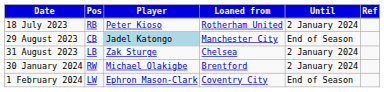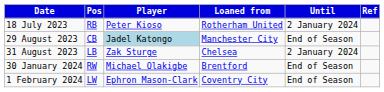 <table class="wikitable plainrowheaders sortable">
 <tr>
 <th style="color:#ffffff; background:#0000dd;">Date</th>
 <th style="color:#ffffff; background:#0000dd;">Pos</th>
 <th style="color:#ffffff; background:#0000dd;">Player</th>
 <th style="color:#ffffff; background:#0000dd;">Loaned from</th>
 <th style="color:#ffffff; background:#0000dd;">Until</th>
 <th style="color:#ffffff; background:#0000dd;">Ref</th>
 </tr>
 <tr>
 <td>18 July 2023</td>
 <td><a href='#'>RB</a></td>
 <td> <a href='#'>Peter Kioso</a></td>
 <td> <a href='#'>Rotherham United</a></td>
 <td>2 January 2024</td>
 <td></td>
 </tr>
 <tr>
 <td>29 August 2023</td>
 <td><a href='#'>CB</a></td>
 <td style="background: lightblue;"> Jadel Katongo</td>
 <td> <a href='#'>Manchester City</a></td>
 <td>End of Season</td>
 <td></td>
 </tr>
 <tr>
 <td>31 August 2023</td>
 <td><a href='#'>LB</a></td>
 <td> <a href='#'>Zak Sturge</a></td>
 <td> <a href='#'>Chelsea</a></td>
 <td>2 January 2024</td>
 <td></td>
 </tr>
 <tr>
 <td>30 January 2024</td>
 <td><a href='#'>RW</a></td>
 <td> <a href='#'>Michael Olakigbe</a></td>
 <td> <a href='#'>Brentford</a></td>
-<td>2 January 2024</td>
+<td>End of Season</td>
 <td></td>
 </tr>
 <tr>
 <td>1 February 2024</td>
 <td><a href='#'>LW</a></td>
 <td> <a href='#'>Ephron Mason-Clark</a></td>
 <td> <a href='#'>Coventry City</a></td>
 <td>End of Season</td>
 <td></td>
 </tr>
 </table>
